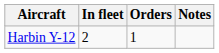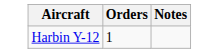 <table class="wikitable" style="margin: 1em auto;">
 <tr>
 <th>Aircraft</th>
-<th>In fleet</th>
 <th>Orders</th>
 <th>Notes</th>
 </tr>
 <tr>
 <td><a href='#'>Harbin Y-12</a></td>
-<td>2</td>
 <td>1</td>
 <td></td>
 </tr>
 </table>
